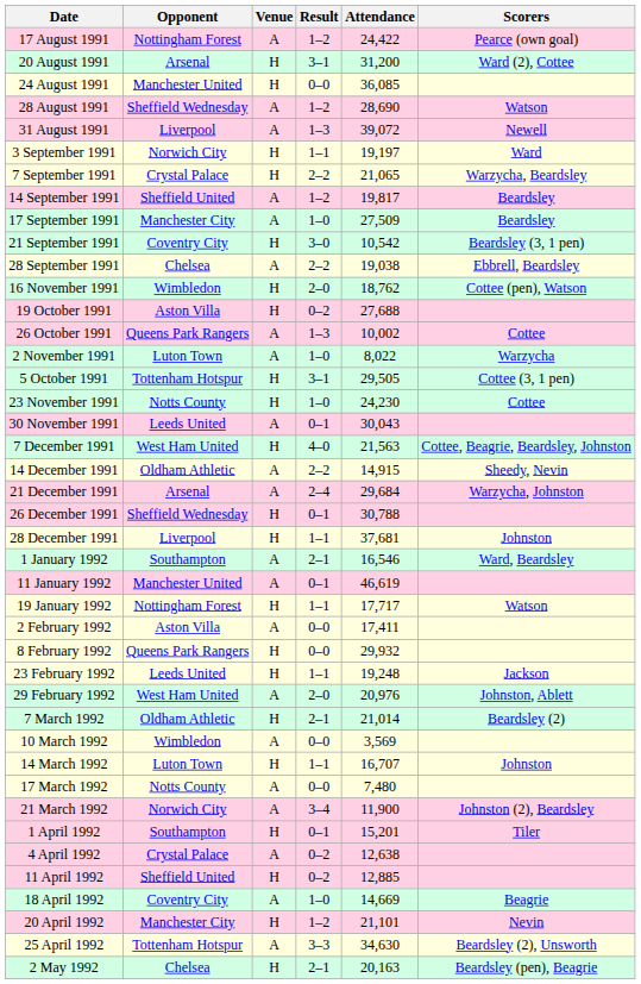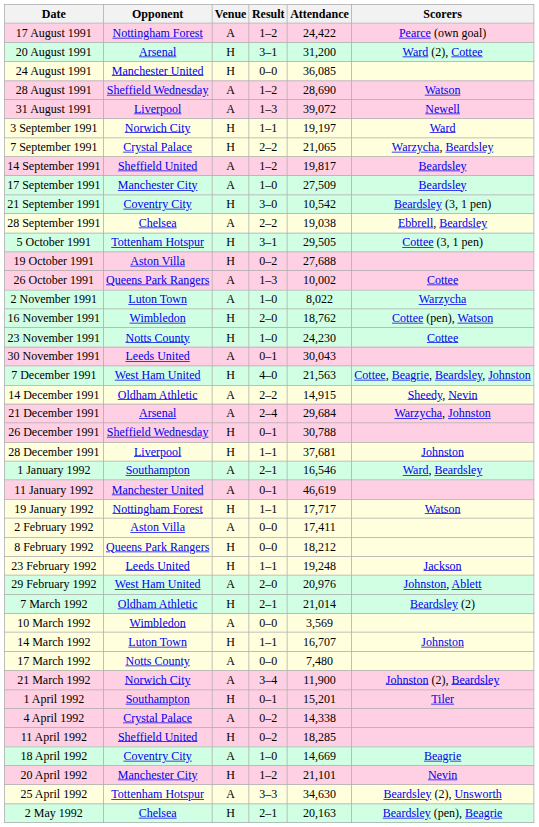 <table class="wikitable sortable" style="font-size:100%; text-align:center">
 <tr>
 <th>Date</th>
 <th>Opponent</th>
 <th>Venue</th>
 <th>Result</th>
 <th>Attendance</th>
 <th>Scorers</th>
 </tr>
 <tr style="background-color: #ffd0e3;">
 <td>17 August 1991</td>
 <td><a href='#'>Nottingham Forest</a></td>
 <td>A</td>
 <td>1–2</td>
 <td>24,422</td>
 <td><a href='#'>Pearce</a> (own goal)</td>
 </tr>
 <tr style="background-color: #d0ffe3;">
 <td>20 August 1991</td>
 <td><a href='#'>Arsenal</a></td>
 <td>H</td>
 <td>3–1</td>
 <td>31,200</td>
 <td><a href='#'>Ward</a> (2), <a href='#'>Cottee</a></td>
 </tr>
 <tr style="background-color: #ffffdd;">
 <td>24 August 1991</td>
 <td><a href='#'>Manchester United</a></td>
 <td>H</td>
 <td>0–0</td>
 <td>36,085</td>
 <td></td>
 </tr>
 <tr style="background-color: #ffd0e3;">
 <td>28 August 1991</td>
 <td><a href='#'>Sheffield Wednesday</a></td>
 <td>A</td>
 <td>1–2</td>
 <td>28,690</td>
 <td><a href='#'>Watson</a></td>
 </tr>
 <tr style="background-color: #ffd0e3;">
 <td>31 August 1991</td>
 <td><a href='#'>Liverpool</a></td>
 <td>A</td>
 <td>1–3</td>
 <td>39,072</td>
 <td><a href='#'>Newell</a></td>
 </tr>
 <tr style="background-color: #ffffdd;">
 <td>3 September 1991</td>
 <td><a href='#'>Norwich City</a></td>
 <td>H</td>
 <td>1–1</td>
 <td>19,197</td>
 <td><a href='#'>Ward</a></td>
 </tr>
 <tr style="background-color: #ffffdd;">
 <td>7 September 1991</td>
 <td><a href='#'>Crystal Palace</a></td>
 <td>H</td>
 <td>2–2</td>
 <td>21,065</td>
 <td><a href='#'>Warzycha</a>, <a href='#'>Beardsley</a></td>
 </tr>
 <tr style="background-color: #ffd0e3;">
 <td>14 September 1991</td>
 <td><a href='#'>Sheffield United</a></td>
 <td>A</td>
 <td>1–2</td>
 <td>19,817</td>
 <td><a href='#'>Beardsley</a></td>
 </tr>
 <tr style="background-color: #d0ffe3;">
 <td>17 September 1991</td>
 <td><a href='#'>Manchester City</a></td>
 <td>A</td>
 <td>1–0</td>
 <td>27,509</td>
 <td><a href='#'>Beardsley</a></td>
 </tr>
 <tr style="background-color: #d0ffe3;">
 <td>21 September 1991</td>
 <td><a href='#'>Coventry City</a></td>
 <td>H</td>
 <td>3–0</td>
 <td>10,542</td>
 <td><a href='#'>Beardsley</a> (3, 1 pen)</td>
 </tr>
 <tr style="background-color: #ffffdd;">
 <td>28 September 1991</td>
 <td><a href='#'>Chelsea</a></td>
 <td>A</td>
 <td>2–2</td>
 <td>19,038</td>
 <td><a href='#'>Ebbrell</a>, <a href='#'>Beardsley</a></td>
 </tr>
 <tr style="background-color: #d0ffe3;">
-<td>16 November 1991</td>
-<td><a href='#'>Wimbledon</a></td>
+<td>5 October 1991</td>
+<td><a href='#'>Tottenham Hotspur</a></td>
 <td>H</td>
-<td>2–0</td>
-<td>18,762</td>
-<td><a href='#'>Cottee</a> (pen), <a href='#'>Watson</a></td>
+<td>3–1</td>
+<td>29,505</td>
+<td><a href='#'>Cottee</a> (3, 1 pen)</td>
 </tr>
 <tr style="background-color: #ffd0e3;">
 <td>19 October 1991</td>
 <td><a href='#'>Aston Villa</a></td>
 <td>H</td>
 <td>0–2</td>
 <td>27,688</td>
 <td></td>
 </tr>
 <tr style="background-color: #ffd0e3;">
 <td>26 October 1991</td>
 <td><a href='#'>Queens Park Rangers</a></td>
 <td>A</td>
 <td>1–3</td>
 <td>10,002</td>
 <td><a href='#'>Cottee</a></td>
 </tr>
 <tr style="background-color: #d0ffe3;">
 <td>2 November 1991</td>
 <td><a href='#'>Luton Town</a></td>
 <td>A</td>
 <td>1–0</td>
 <td>8,022</td>
 <td><a href='#'>Warzycha</a></td>
 </tr>
 <tr style="background-color: #d0ffe3;">
-<td>5 October 1991</td>
-<td><a href='#'>Tottenham Hotspur</a></td>
+<td>16 November 1991</td>
+<td><a href='#'>Wimbledon</a></td>
 <td>H</td>
-<td>3–1</td>
-<td>29,505</td>
-<td><a href='#'>Cottee</a> (3, 1 pen)</td>
+<td>2–0</td>
+<td>18,762</td>
+<td><a href='#'>Cottee</a> (pen), <a href='#'>Watson</a></td>
 </tr>
 <tr style="background-color: #d0ffe3;">
 <td>23 November 1991</td>
 <td><a href='#'>Notts County</a></td>
 <td>H</td>
 <td>1–0</td>
 <td>24,230</td>
 <td><a href='#'>Cottee</a></td>
 </tr>
 <tr style="background-color: #ffd0e3;">
 <td>30 November 1991</td>
 <td><a href='#'>Leeds United</a></td>
 <td>A</td>
 <td>0–1</td>
 <td>30,043</td>
 <td></td>
 </tr>
 <tr style="background-color: #d0ffe3;">
 <td>7 December 1991</td>
 <td><a href='#'>West Ham United</a></td>
 <td>H</td>
 <td>4–0</td>
 <td>21,563</td>
 <td><a href='#'>Cottee</a>, <a href='#'>Beagrie</a>, <a href='#'>Beardsley</a>, <a href='#'>Johnston</a></td>
 </tr>
 <tr style="background-color: #ffffdd;">
 <td>14 December 1991</td>
 <td><a href='#'>Oldham Athletic</a></td>
 <td>A</td>
 <td>2–2</td>
 <td>14,915</td>
 <td><a href='#'>Sheedy</a>, <a href='#'>Nevin</a></td>
 </tr>
 <tr style="background-color: #ffd0e3;">
 <td>21 December 1991</td>
 <td><a href='#'>Arsenal</a></td>
 <td>A</td>
 <td>2–4</td>
 <td>29,684</td>
 <td><a href='#'>Warzycha</a>, <a href='#'>Johnston</a></td>
 </tr>
 <tr style="background-color: #ffd0e3;">
 <td>26 December 1991</td>
 <td><a href='#'>Sheffield Wednesday</a></td>
 <td>H</td>
 <td>0–1</td>
 <td>30,788</td>
 <td></td>
 </tr>
 <tr style="background-color: #ffffdd;">
 <td>28 December 1991</td>
 <td><a href='#'>Liverpool</a></td>
 <td>H</td>
 <td>1–1</td>
 <td>37,681</td>
 <td><a href='#'>Johnston</a></td>
 </tr>
 <tr style="background-color: #d0ffe3;">
 <td>1 January 1992</td>
 <td><a href='#'>Southampton</a></td>
 <td>A</td>
 <td>2–1</td>
 <td>16,546</td>
 <td><a href='#'>Ward</a>, <a href='#'>Beardsley</a></td>
 </tr>
 <tr style="background-color: #ffd0e3;">
 <td>11 January 1992</td>
 <td><a href='#'>Manchester United</a></td>
 <td>A</td>
 <td>0–1</td>
 <td>46,619</td>
 <td></td>
 </tr>
 <tr style="background-color: #ffffdd;">
 <td>19 January 1992</td>
 <td><a href='#'>Nottingham Forest</a></td>
 <td>H</td>
 <td>1–1</td>
 <td>17,717</td>
 <td><a href='#'>Watson</a></td>
 </tr>
 <tr style="background-color: #ffffdd;">
 <td>2 February 1992</td>
 <td><a href='#'>Aston Villa</a></td>
 <td>A</td>
 <td>0–0</td>
 <td>17,411</td>
 <td></td>
 </tr>
 <tr style="background-color: #ffffdd;">
 <td>8 February 1992</td>
 <td><a href='#'>Queens Park Rangers</a></td>
 <td>H</td>
 <td>0–0</td>
-<td>29,932</td>
+<td>18,212</td>
 <td></td>
 </tr>
 <tr style="background-color: #ffffdd;">
 <td>23 February 1992</td>
 <td><a href='#'>Leeds United</a></td>
 <td>H</td>
 <td>1–1</td>
 <td>19,248</td>
 <td><a href='#'>Jackson</a></td>
 </tr>
 <tr style="background-color: #d0ffe3;">
 <td>29 February 1992</td>
 <td><a href='#'>West Ham United</a></td>
 <td>A</td>
 <td>2–0</td>
 <td>20,976</td>
 <td><a href='#'>Johnston</a>, <a href='#'>Ablett</a></td>
 </tr>
 <tr style="background-color: #d0ffe3;">
 <td>7 March 1992</td>
 <td><a href='#'>Oldham Athletic</a></td>
 <td>H</td>
 <td>2–1</td>
 <td>21,014</td>
 <td><a href='#'>Beardsley</a> (2)</td>
 </tr>
 <tr style="background-color: #ffffdd;">
 <td>10 March 1992</td>
 <td><a href='#'>Wimbledon</a></td>
 <td>A</td>
 <td>0–0</td>
 <td>3,569</td>
 <td></td>
 </tr>
 <tr style="background-color: #ffffdd;">
 <td>14 March 1992</td>
 <td><a href='#'>Luton Town</a></td>
 <td>H</td>
 <td>1–1</td>
 <td>16,707</td>
 <td><a href='#'>Johnston</a></td>
 </tr>
 <tr style="background-color: #ffffdd;">
 <td>17 March 1992</td>
 <td><a href='#'>Notts County</a></td>
 <td>A</td>
 <td>0–0</td>
 <td>7,480</td>
 <td></td>
 </tr>
 <tr style="background-color: #ffd0e3;">
 <td>21 March 1992</td>
 <td><a href='#'>Norwich City</a></td>
 <td>A</td>
 <td>3–4</td>
 <td>11,900</td>
 <td><a href='#'>Johnston</a> (2), <a href='#'>Beardsley</a></td>
 </tr>
 <tr style="background-color: #ffd0e3;">
 <td>1 April 1992</td>
 <td><a href='#'>Southampton</a></td>
 <td>H</td>
 <td>0–1</td>
 <td>15,201</td>
 <td><a href='#'>Tiler</a></td>
 </tr>
 <tr style="background-color: #ffd0e3;">
 <td>4 April 1992</td>
 <td><a href='#'>Crystal Palace</a></td>
 <td>A</td>
 <td>0–2</td>
-<td>12,638</td>
+<td>14,338</td>
 <td></td>
 </tr>
 <tr style="background-color: #ffd0e3;">
 <td>11 April 1992</td>
 <td><a href='#'>Sheffield United</a></td>
 <td>H</td>
 <td>0–2</td>
-<td>12,885</td>
+<td>18,285</td>
 <td></td>
 </tr>
 <tr style="background-color: #d0ffe3;">
 <td>18 April 1992</td>
 <td><a href='#'>Coventry City</a></td>
 <td>A</td>
 <td>1–0</td>
 <td>14,669</td>
 <td><a href='#'>Beagrie</a></td>
 </tr>
 <tr style="background-color: #ffd0e3;">
 <td>20 April 1992</td>
 <td><a href='#'>Manchester City</a></td>
 <td>H</td>
 <td>1–2</td>
 <td>21,101</td>
 <td><a href='#'>Nevin</a></td>
 </tr>
 <tr style="background-color: #ffffdd;">
 <td>25 April 1992</td>
 <td><a href='#'>Tottenham Hotspur</a></td>
 <td>A</td>
 <td>3–3</td>
 <td>34,630</td>
 <td><a href='#'>Beardsley</a> (2), <a href='#'>Unsworth</a></td>
 </tr>
 <tr style="background-color: #d0ffe3;">
 <td>2 May 1992</td>
 <td><a href='#'>Chelsea</a></td>
 <td>H</td>
 <td>2–1</td>
 <td>20,163</td>
 <td><a href='#'>Beardsley</a> (pen), <a href='#'>Beagrie</a></td>
 </tr>
 </table>
